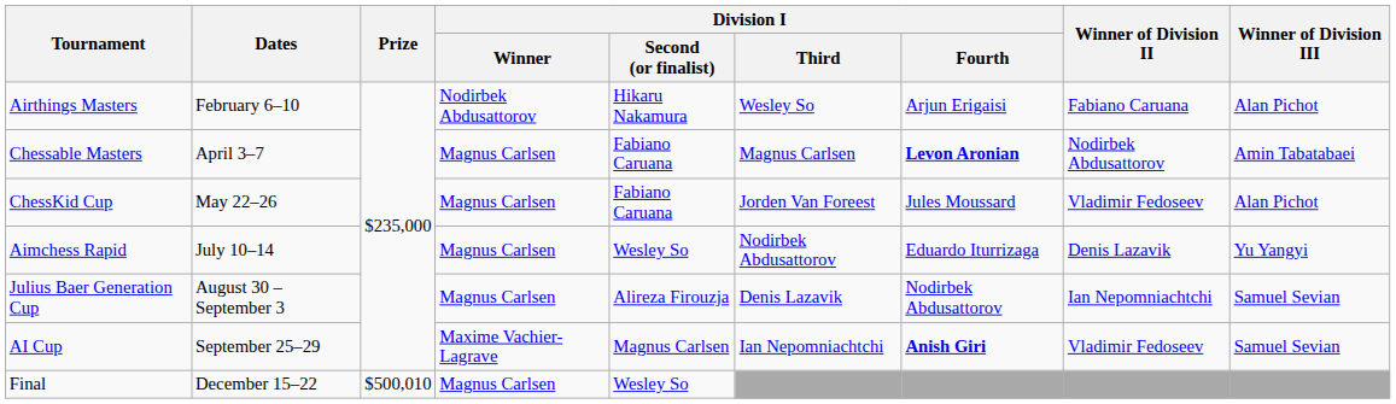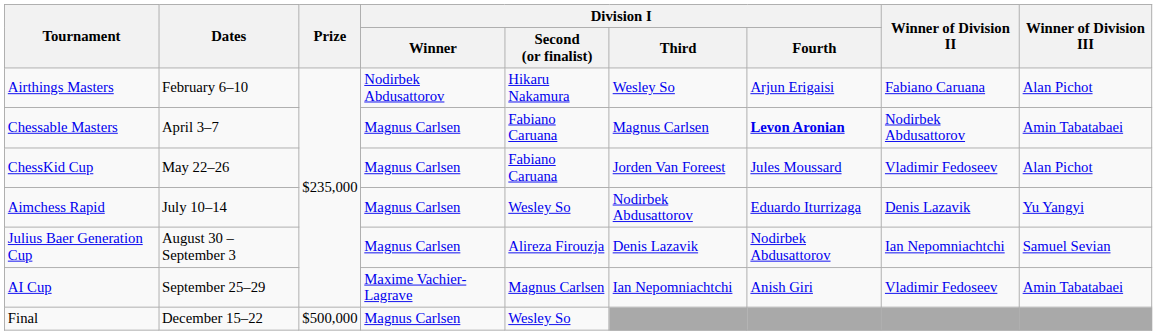 <table class="wikitable">
 <tr>
 <th rowspan="2">Tournament</th>
 <th rowspan="2">Dates</th>
 <th rowspan="2">Prize</th>
 <th colspan="4">Division I</th>
 <th rowspan="2">Winner of Division II</th>
 <th rowspan="2">Winner of Division III</th>
 </tr>
 <tr>
 <th>Winner</th>
 <th>Second<br>(or finalist)</th>
 <th>Third</th>
 <th>Fourth</th>
 </tr>
 <tr>
 <td><a href='#'>Airthings Masters</a></td>
 <td>February 6–10</td>
 <td rowspan="6">$235,000</td>
 <td> <a href='#'>Nodirbek Abdusattorov</a></td>
 <td> <a href='#'>Hikaru Nakamura</a></td>
 <td> <a href='#'>Wesley So</a></td>
 <td> <a href='#'>Arjun Erigaisi</a></td>
 <td> <a href='#'>Fabiano Caruana</a></td>
 <td> <a href='#'>Alan Pichot</a></td>
 </tr>
 <tr>
 <td><a href='#'>Chessable Masters</a></td>
 <td>April 3–7</td>
 <td> <a href='#'>Magnus Carlsen</a></td>
 <td> <a href='#'>Fabiano Caruana</a></td>
 <td> <a href='#'>Magnus Carlsen</a></td>
 <td><strong> <a href='#'>Levon Aronian</a></strong></td>
 <td> <a href='#'>Nodirbek Abdusattorov</a></td>
 <td> <a href='#'>Amin Tabatabaei</a></td>
 </tr>
 <tr>
 <td><a href='#'>ChessKid Cup</a></td>
 <td>May 22–26</td>
 <td> <a href='#'>Magnus Carlsen</a></td>
 <td> <a href='#'>Fabiano Caruana</a></td>
 <td> <a href='#'>Jorden Van Foreest</a></td>
 <td> <a href='#'>Jules Moussard</a></td>
 <td> <a href='#'>Vladimir Fedoseev</a></td>
 <td> <a href='#'>Alan Pichot</a></td>
 </tr>
 <tr>
 <td><abbr><a href='#'>Aimchess Rapid</a></abbr></td>
 <td>July 10–14</td>
 <td> <a href='#'>Magnus Carlsen</a></td>
 <td> <a href='#'>Wesley So</a></td>
 <td> <a href='#'>Nodirbek Abdusattorov</a></td>
 <td> <a href='#'>Eduardo Iturrizaga</a></td>
 <td> <a href='#'>Denis Lazavik</a></td>
 <td> <a href='#'>Yu Yangyi</a></td>
 </tr>
 <tr>
 <td><abbr><a href='#'>Julius Baer Generation Cup</a></abbr></td>
 <td>August 30 – September <abbr>3</abbr></td>
 <td> <a href='#'>Magnus Carlsen</a></td>
 <td> <a href='#'>Alireza Firouzja</a></td>
 <td> <a href='#'>Denis Lazavik</a></td>
 <td> <a href='#'>Nodirbek Abdusattorov</a></td>
 <td> <a href='#'>Ian Nepomniachtchi</a></td>
 <td> <a href='#'>Samuel Sevian</a></td>
 </tr>
 <tr>
 <td><abbr><a href='#'>AI Cup</a></abbr></td>
 <td>September 25–29</td>
 <td> <a href='#'>Maxime Vachier-Lagrave</a></td>
 <td> <a href='#'>Magnus Carlsen</a></td>
 <td> <a href='#'>Ian Nepomniachtchi</a></td>
-<td><strong> <a href='#'>Anish Giri</a></strong></td>
+<td> <a href='#'>Anish Giri</a></td>
 <td> <a href='#'>Vladimir Fedoseev</a></td>
-<td> <a href='#'>Samuel Sevian</a></td>
+<td> <a href='#'>Amin Tabatabaei</a></td>
 </tr>
 <tr>
 <td>Final</td>
 <td>December 15–22</td>
-<td>$500,010</td>
+<td>$500,000</td>
 <td> <a href='#'>Magnus Carlsen</a></td>
 <td> <a href='#'>Wesley So</a></td>
 <td style="background:#a9a9a9;"></td>
 <td style="background:#a9a9a9;"></td>
 <td style="background:#a9a9a9;"></td>
 <td style="background:#a9a9a9;"></td>
 </tr>
 </table>
